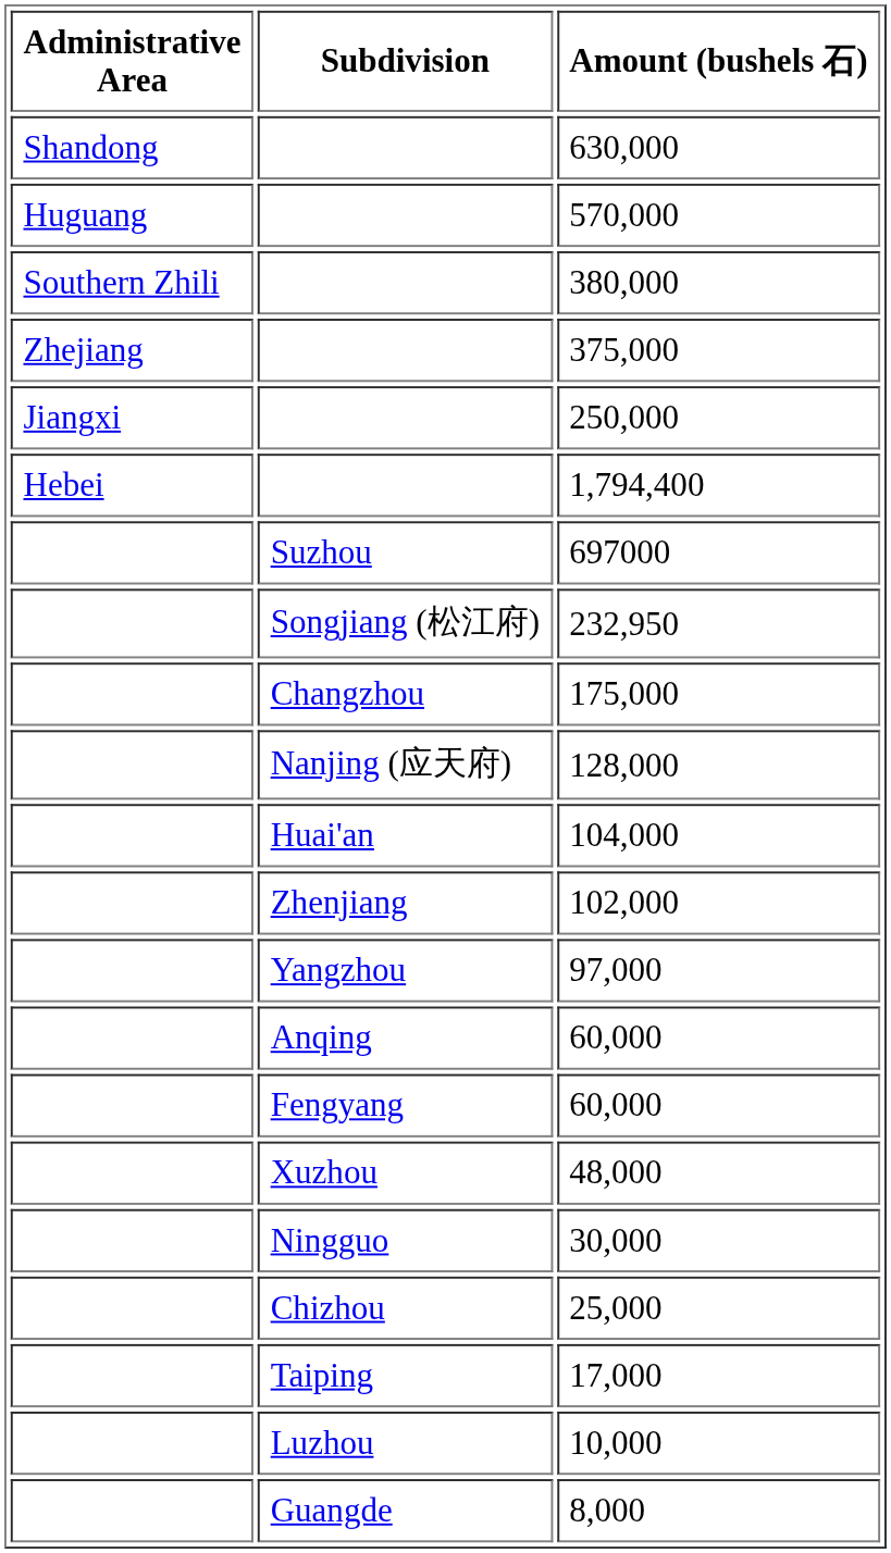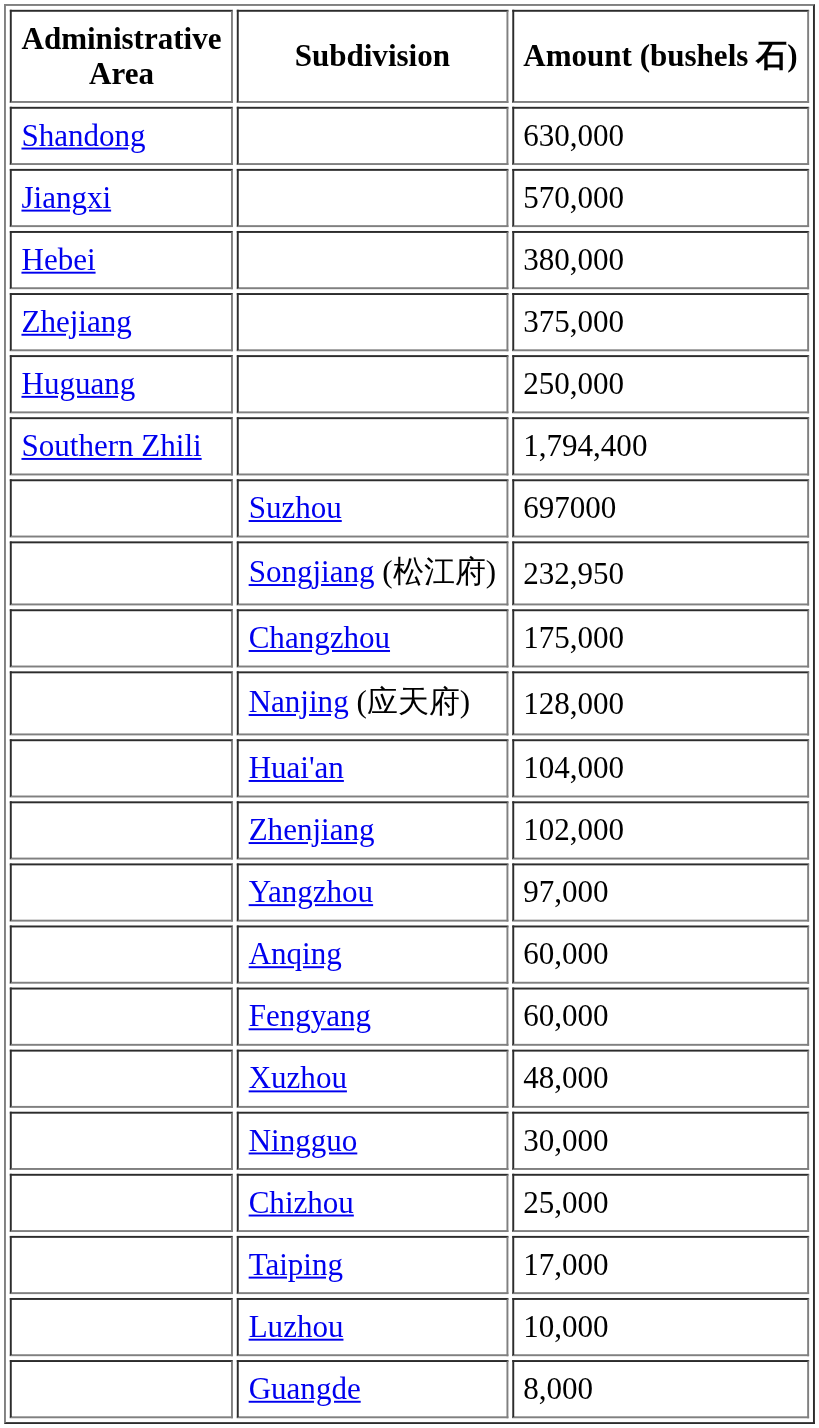 <table border="1" cellpadding="5">
 <tr>
 <th>Administrative<br>Area</th>
 <th>Subdivision</th>
 <th>Amount (bushels 石)</th>
 </tr>
 <tr ---->
 <td><a href='#'>Shandong</a></td>
 <td></td>
 <td>630,000</td>
 </tr>
 <tr ----->
-<td><a href='#'>Huguang</a></td>
+<td><a href='#'>Jiangxi</a></td>
 <td></td>
 <td>570,000</td>
 </tr>
 <tr ---->
-<td><a href='#'>Southern Zhili</a></td>
+<td><a href='#'>Hebei</a></td>
 <td></td>
 <td>380,000</td>
 </tr>
 <tr ---->
 <td><a href='#'>Zhejiang</a></td>
 <td></td>
 <td>375,000</td>
 </tr>
 <tr ---->
-<td><a href='#'>Jiangxi</a></td>
+<td><a href='#'>Huguang</a></td>
 <td></td>
 <td>250,000</td>
 </tr>
 <tr ---->
-<td><a href='#'>Hebei</a></td>
+<td><a href='#'>Southern Zhili</a></td>
 <td></td>
 <td>1,794,400</td>
 </tr>
 <tr ---->
 <td></td>
 <td><a href='#'>Suzhou</a></td>
 <td>697000</td>
 </tr>
 <tr ---->
 <td></td>
 <td><a href='#'>Songjiang</a> (松江府)</td>
 <td>232,950</td>
 </tr>
 <tr ---->
 <td></td>
 <td><a href='#'>Changzhou</a></td>
 <td>175,000</td>
 </tr>
 <tr ---->
 <td></td>
 <td><a href='#'>Nanjing</a> (应天府)</td>
 <td>128,000</td>
 </tr>
 <tr ---->
 <td></td>
 <td><a href='#'>Huai'an</a></td>
 <td>104,000</td>
 </tr>
 <tr ---->
 <td></td>
 <td><a href='#'>Zhenjiang</a></td>
 <td>102,000</td>
 </tr>
 <tr ---->
 <td></td>
 <td><a href='#'>Yangzhou</a></td>
 <td>97,000</td>
 </tr>
 <tr ---->
 <td></td>
 <td><a href='#'>Anqing</a></td>
 <td>60,000</td>
 </tr>
 <tr ---->
 <td></td>
 <td><a href='#'>Fengyang</a></td>
 <td>60,000</td>
 </tr>
 <tr ---->
 <td></td>
 <td><a href='#'>Xuzhou</a></td>
 <td>48,000</td>
 </tr>
 <tr ---->
 <td></td>
 <td><a href='#'>Ningguo</a></td>
 <td>30,000</td>
 </tr>
 <tr ---->
 <td></td>
 <td><a href='#'>Chizhou</a></td>
 <td>25,000</td>
 </tr>
 <tr ---->
 <td></td>
 <td><a href='#'>Taiping</a></td>
 <td>17,000</td>
 </tr>
 <tr ---->
 <td></td>
 <td><a href='#'>Luzhou</a></td>
 <td>10,000</td>
 </tr>
 <tr ---->
 <td></td>
 <td><a href='#'>Guangde</a></td>
 <td>8,000</td>
 </tr>
 </table>
